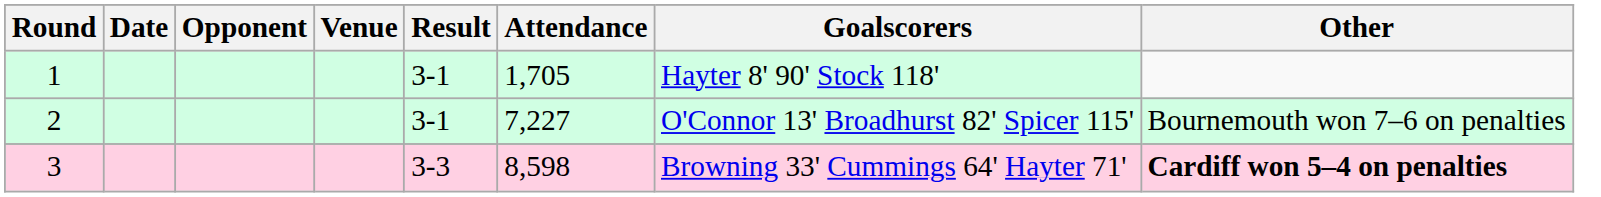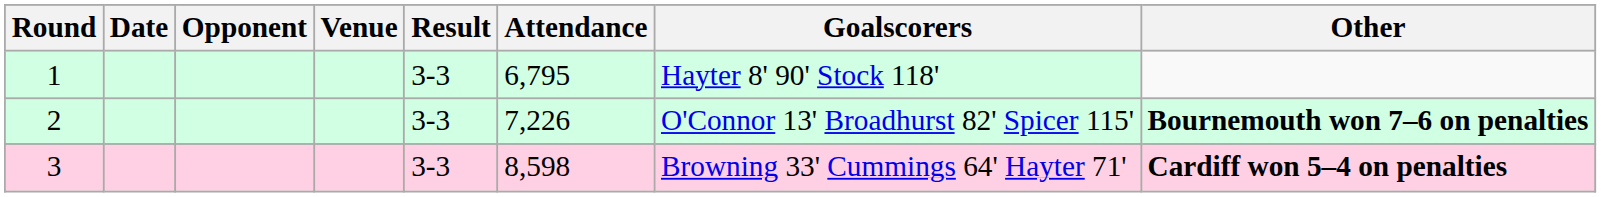 <table class="wikitable">
 <tr>
 <th>Round</th>
 <th>Date</th>
 <th>Opponent</th>
 <th>Venue</th>
 <th>Result</th>
 <th>Attendance</th>
 <th>Goalscorers</th>
 <th>Other</th>
 </tr>
 <tr style="background: #d0ffe3;">
 <td align="center">1</td>
 <td></td>
 <td></td>
 <td></td>
-<td>3-1</td>
-<td>1,705</td>
+<td>3-3</td>
+<td>6,795</td>
 <td><a href='#'>Hayter</a> 8' 90' <a href='#'>Stock</a> 118'</td>
 </tr>
 <tr style="background: #d0ffe3;">
 <td align="center">2</td>
 <td></td>
 <td></td>
 <td></td>
-<td>3-1</td>
-<td>7,227</td>
+<td>3-3</td>
+<td>7,226</td>
 <td><a href='#'>O'Connor</a> 13' <a href='#'>Broadhurst</a> 82' <a href='#'>Spicer</a> 115'</td>
-<td>Bournemouth won 7–6 on penalties</td>
+<td><strong>Bournemouth won 7–6 on penalties</strong></td>
 </tr>
 <tr style="background: #ffd0e3;">
 <td align="center">3</td>
 <td></td>
 <td></td>
 <td></td>
 <td>3-3</td>
 <td>8,598</td>
 <td><a href='#'>Browning</a> 33' <a href='#'>Cummings</a> 64' <a href='#'>Hayter</a> 71'</td>
 <td><strong>Cardiff won 5–4 on penalties</strong></td>
 </tr>
 </table>
